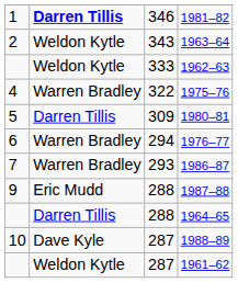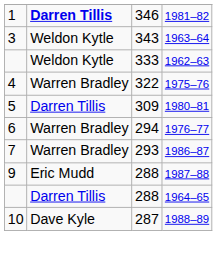 <table class="wikitable">
 <tr>
 </tr>
 <tr>
 <td>1</td>
 <td><strong><a href='#'>Darren Tillis</a></strong></td>
 <td>346</td>
 <td style="font-size:80%;"><a href='#'>1981–82</a></td>
 </tr>
 <tr>
-<td>2</td>
+<td>3</td>
 <td>Weldon Kytle</td>
 <td>343</td>
 <td style="font-size:80%;"><a href='#'>1963–64</a></td>
 </tr>
 <tr>
 <td></td>
 <td>Weldon Kytle</td>
 <td>333</td>
 <td style="font-size:80%;"><a href='#'>1962–63</a></td>
 </tr>
 <tr>
 <td>4</td>
 <td>Warren Bradley</td>
 <td>322</td>
 <td style="font-size:80%;"><a href='#'>1975–76</a></td>
 </tr>
 <tr>
 <td>5</td>
 <td><a href='#'>Darren Tillis</a></td>
 <td>309</td>
 <td style="font-size:80%;"><a href='#'>1980–81</a></td>
 </tr>
 <tr>
 <td>6</td>
 <td>Warren Bradley</td>
 <td>294</td>
 <td style="font-size:80%;"><a href='#'>1976–77</a></td>
 </tr>
 <tr>
 <td>7</td>
 <td>Warren Bradley</td>
 <td>293</td>
 <td style="font-size:80%;"><a href='#'>1986–87</a></td>
 </tr>
 <tr>
 <td>9</td>
 <td>Eric Mudd</td>
 <td>288</td>
 <td style="font-size:80%;"><a href='#'>1987–88</a></td>
 </tr>
 <tr>
 <td></td>
 <td><a href='#'>Darren Tillis</a></td>
 <td>288</td>
 <td style="font-size:80%;"><a href='#'>1964–65</a></td>
 </tr>
 <tr>
 <td>10</td>
 <td>Dave Kyle</td>
 <td>287</td>
 <td style="font-size:80%;"><a href='#'>1988–89</a></td>
 </tr>
-<tr>
-<td></td>
-<td>Weldon Kytle</td>
-<td>287</td>
-<td style="font-size:80%;"><a href='#'>1961–62</a></td>
-</tr>
 </table>
